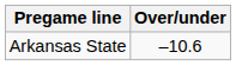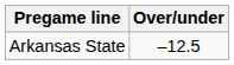 <table class="wikitable">
 <tr align="center">
 <th style=>Pregame line</th>
 <th style=>Over/under</th>
 </tr>
 <tr align="center">
 <td>Arkansas State</td>
-<td>–10.6</td>
+<td>–12.5</td>
 </tr>
 </table>
